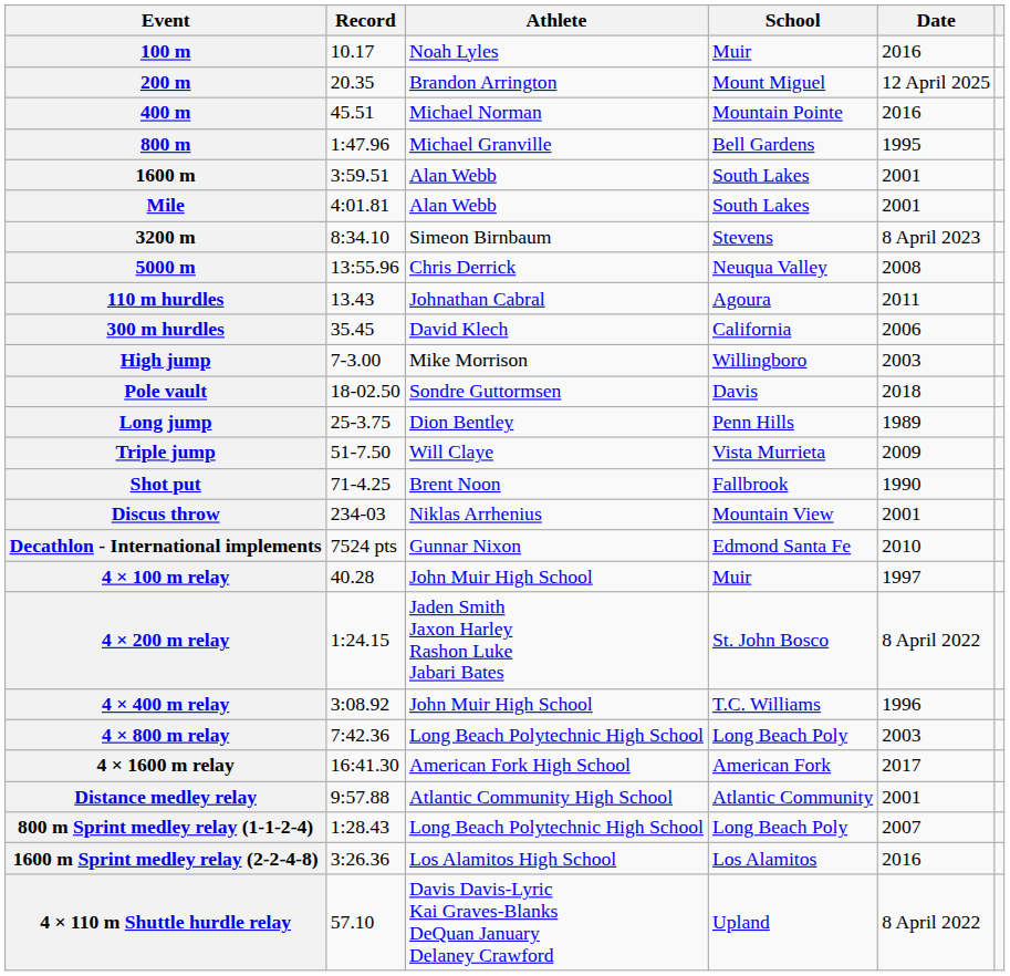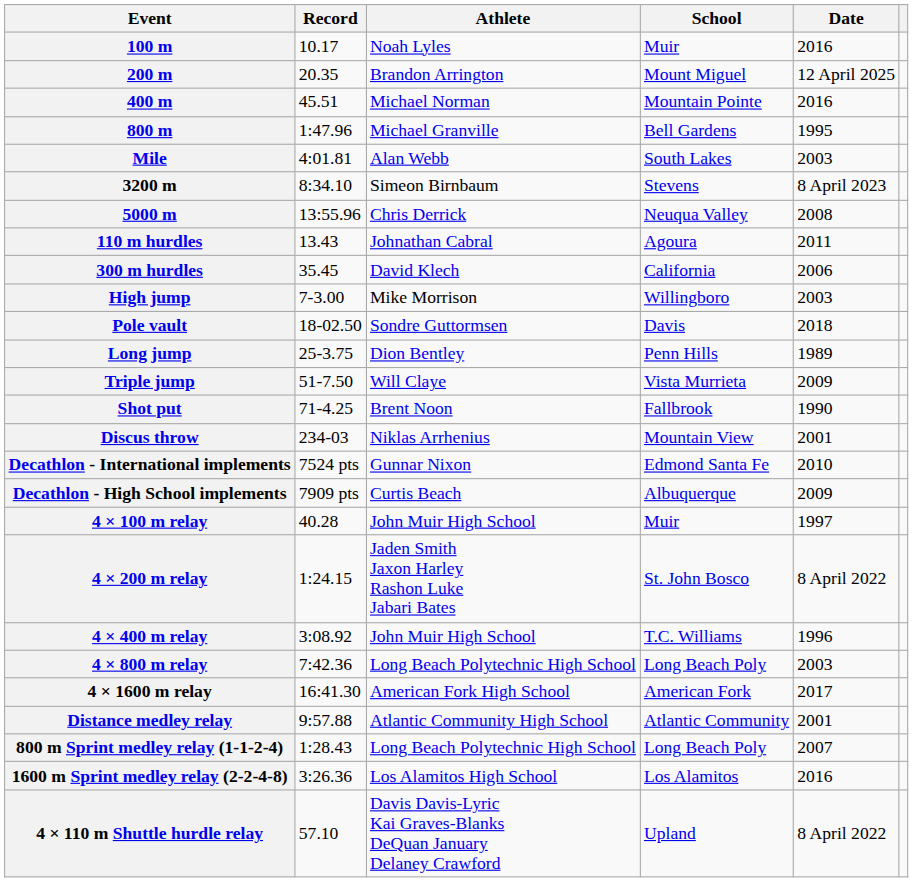 <table class="wikitable plainrowheaders sticky-header">
 <tr>
 <th scope="col">Event</th>
 <th scope="col">Record</th>
 <th scope="col">Athlete</th>
 <th scope="col">School</th>
 <th scope="col">Date</th>
 <th scope="col"></th>
 </tr>
 <tr>
 <th scope="row"><a href='#'>100 m</a></th>
 <td>10.17</td>
 <td><a href='#'>Noah Lyles</a></td>
 <td><a href='#'>Muir</a></td>
 <td>2016</td>
 <td></td>
 </tr>
 <tr>
 <th scope="row"><a href='#'>200 m</a></th>
 <td>20.35 </td>
 <td><a href='#'>Brandon Arrington</a></td>
 <td><a href='#'>Mount Miguel</a></td>
 <td>12 April 2025</td>
 <td></td>
 </tr>
 <tr>
 <th scope="row"><a href='#'>400 m</a></th>
 <td>45.51</td>
 <td><a href='#'>Michael Norman</a></td>
 <td><a href='#'>Mountain Pointe</a></td>
 <td>2016</td>
 <td></td>
 </tr>
 <tr>
 <th scope="row"><a href='#'>800 m</a></th>
 <td>1:47.96</td>
 <td><a href='#'>Michael Granville</a></td>
 <td><a href='#'>Bell Gardens</a></td>
 <td>1995</td>
 <td></td>
 </tr>
 <tr>
-<th scope="row">1600 m</th>
-<td>3:59.51</td>
-<td><a href='#'>Alan Webb</a></td>
-<td><a href='#'>South Lakes</a></td>
-<td>2001</td>
-<td></td>
-</tr>
-<tr>
 <th scope="row"><a href='#'>Mile</a></th>
 <td>4:01.81</td>
 <td><a href='#'>Alan Webb</a></td>
 <td><a href='#'>South Lakes</a></td>
-<td>2001</td>
+<td>2003</td>
 <td></td>
 </tr>
 <tr>
 <th scope="row">3200 m</th>
 <td>8:34.10</td>
 <td>Simeon Birnbaum</td>
 <td><a href='#'>Stevens</a></td>
 <td>8 April 2023</td>
 <td></td>
 </tr>
 <tr>
 <th scope="row"><a href='#'>5000 m</a></th>
 <td>13:55.96</td>
 <td><a href='#'>Chris Derrick</a></td>
 <td><a href='#'>Neuqua Valley</a></td>
 <td>2008</td>
 <td></td>
 </tr>
 <tr>
 <th scope="row"><a href='#'>110 m hurdles</a></th>
 <td>13.43</td>
 <td><a href='#'>Johnathan Cabral</a></td>
 <td><a href='#'>Agoura</a></td>
 <td>2011</td>
 <td></td>
 </tr>
 <tr>
 <th scope="row"><a href='#'>300 m hurdles</a></th>
 <td>35.45</td>
 <td><a href='#'>David Klech</a></td>
 <td><a href='#'>California</a></td>
 <td>2006</td>
 <td></td>
 </tr>
 <tr>
 <th scope="row"><a href='#'>High jump</a></th>
 <td>7-3.00</td>
 <td>Mike Morrison</td>
 <td><a href='#'>Willingboro</a></td>
 <td>2003</td>
 <td></td>
 </tr>
 <tr>
 <th scope="row"><a href='#'>Pole vault</a></th>
 <td>18-02.50</td>
 <td><a href='#'>Sondre Guttormsen</a></td>
 <td><a href='#'>Davis</a></td>
 <td>2018</td>
 <td></td>
 </tr>
 <tr>
 <th scope="row"><a href='#'>Long jump</a></th>
 <td>25-3.75</td>
 <td><a href='#'>Dion Bentley</a></td>
 <td><a href='#'>Penn Hills</a></td>
 <td>1989</td>
 <td></td>
 </tr>
 <tr>
 <th scope="row"><a href='#'>Triple jump</a></th>
 <td>51-7.50</td>
 <td><a href='#'>Will Claye</a></td>
 <td><a href='#'>Vista Murrieta</a></td>
 <td>2009</td>
 <td></td>
 </tr>
 <tr>
 <th scope="row"><a href='#'>Shot put</a></th>
 <td>71-4.25</td>
 <td><a href='#'>Brent Noon</a></td>
 <td><a href='#'>Fallbrook</a></td>
 <td>1990</td>
 <td></td>
 </tr>
 <tr>
 <th scope="row"><a href='#'>Discus throw</a></th>
 <td>234-03</td>
 <td><a href='#'>Niklas Arrhenius</a></td>
 <td><a href='#'>Mountain View</a></td>
 <td>2001</td>
 <td></td>
 </tr>
 <tr>
 <th scope="row"><a href='#'>Decathlon</a> - International implements</th>
 <td>7524 pts</td>
 <td><a href='#'>Gunnar Nixon</a></td>
 <td><a href='#'>Edmond Santa Fe</a></td>
 <td>2010</td>
 <td></td>
 </tr>
 <tr>
+<th scope="row"><a href='#'>Decathlon</a> - High School implements</th>
+<td>7909 pts</td>
+<td><a href='#'>Curtis Beach</a></td>
+<td><a href='#'>Albuquerque</a></td>
+<td>2009</td>
+<td></td>
+</tr>
+<tr>
 <th scope="row"><a href='#'>4 × 100 m relay</a></th>
 <td>40.28</td>
 <td><a href='#'>John Muir High School</a></td>
 <td><a href='#'>Muir</a></td>
 <td>1997</td>
 <td></td>
 </tr>
 <tr>
 <th scope="row"><a href='#'>4 × 200 m relay</a></th>
 <td>1:24.15</td>
 <td><a href='#'>Jaden Smith</a><br><a href='#'>Jaxon Harley</a><br><a href='#'>Rashon Luke</a><br><a href='#'>Jabari Bates</a></td>
 <td><a href='#'>St. John Bosco</a></td>
 <td>8 April 2022</td>
 <td></td>
 </tr>
 <tr>
 <th scope="row"><a href='#'>4 × 400 m relay</a></th>
 <td>3:08.92</td>
 <td><a href='#'>John Muir High School</a></td>
 <td><a href='#'>T.C. Williams</a></td>
 <td>1996</td>
 <td></td>
 </tr>
 <tr>
 <th scope="row"><a href='#'>4 × 800 m relay</a></th>
 <td>7:42.36</td>
 <td><a href='#'>Long Beach Polytechnic High School</a></td>
 <td><a href='#'>Long Beach Poly</a></td>
 <td>2003</td>
 <td></td>
 </tr>
 <tr>
 <th scope="row">4 × 1600 m relay</th>
 <td>16:41.30</td>
 <td><a href='#'>American Fork High School</a></td>
 <td><a href='#'>American Fork</a></td>
 <td>2017</td>
 <td></td>
 </tr>
 <tr>
 <th scope="row"><a href='#'>Distance medley relay</a></th>
 <td>9:57.88</td>
 <td><a href='#'>Atlantic Community High School</a></td>
 <td><a href='#'>Atlantic Community</a></td>
 <td>2001</td>
 <td></td>
 </tr>
 <tr>
 <th scope="row">800 m <a href='#'>Sprint medley relay</a>  (1-1-2-4)</th>
 <td>1:28.43</td>
 <td><a href='#'>Long Beach Polytechnic High School</a></td>
 <td><a href='#'>Long Beach Poly</a></td>
 <td>2007</td>
 <td></td>
 </tr>
 <tr>
 <th scope="row">1600 m <a href='#'>Sprint medley relay</a> (2-2-4-8)</th>
 <td>3:26.36</td>
 <td><a href='#'>Los Alamitos High School</a></td>
 <td><a href='#'>Los Alamitos</a></td>
 <td>2016</td>
 <td></td>
 </tr>
 <tr>
 <th scope="row">4 × 110 m <a href='#'>Shuttle hurdle relay</a></th>
 <td>57.10</td>
 <td><a href='#'>Davis Davis-Lyric</a><br><a href='#'>Kai Graves-Blanks</a><br><a href='#'>DeQuan January</a><br><a href='#'>Delaney Crawford</a></td>
 <td><a href='#'>Upland</a></td>
 <td>8 April 2022</td>
 <td></td>
 </tr>
 </table>
